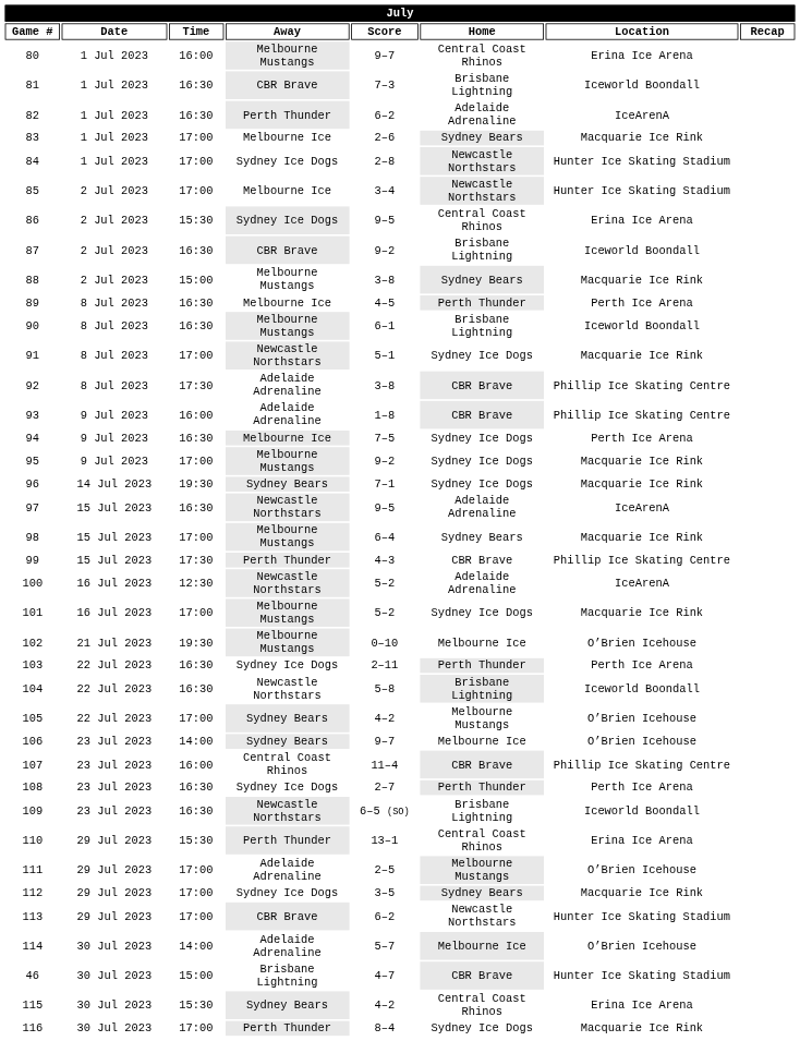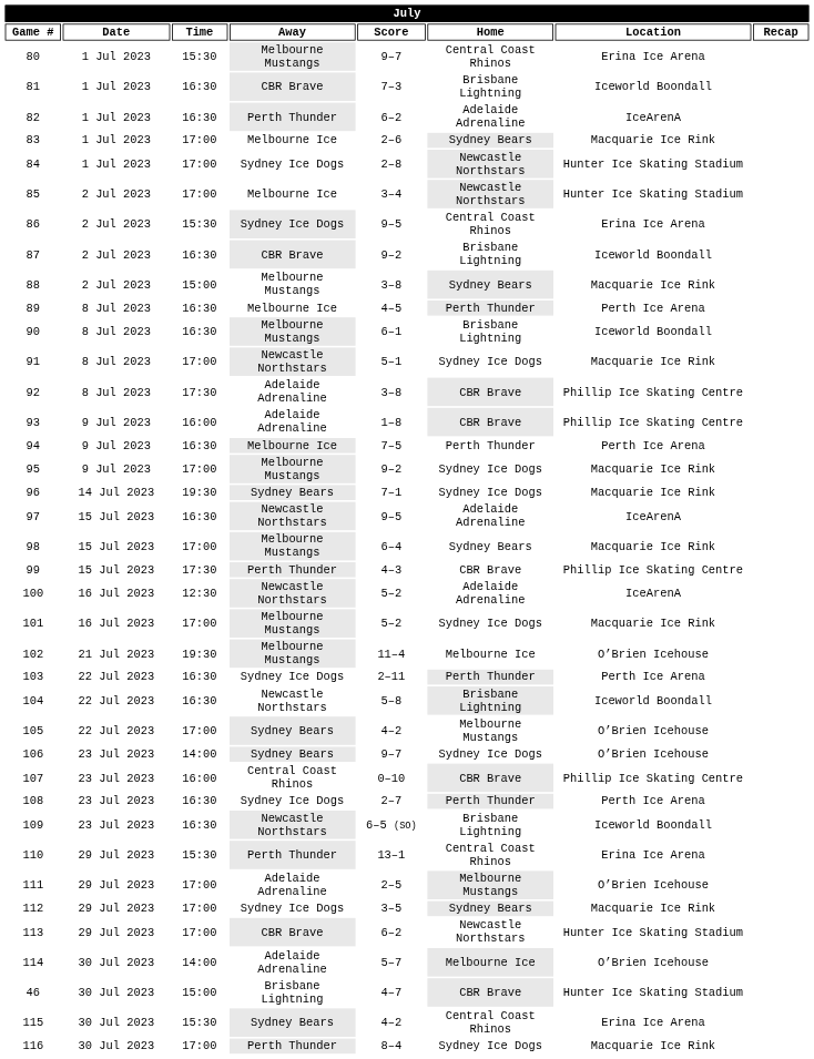 <table class="toccolours" style="width:70em;text-align: center">
 <tr>
 <th colspan="8" style="background:#000000;color:white;border:#000000 1px solid">July</th>
 </tr>
 <tr>
 <th style="background:#FFFFFF;color:black;border:#000000 1px solid; width: 40px">Game #</th>
 <th style="background:#FFFFFF;color:black;border:#000000 1px solid; width: 80px">Date</th>
 <th style="background:#FFFFFF;color:black;border:#000000 1px solid; width: 40px">Time</th>
 <th style="background:#FFFFFF;color:black;border:#000000 1px solid; width: 95px">Away</th>
 <th style="background:#FFFFFF;color:black;border:#000000 1px solid; width: 50px">Score</th>
 <th style="background:#FFFFFF;color:black;border:#000000 1px solid; width: 95px">Home</th>
 <th style="background:#FFFFFF;color:black;border:#000000 1px solid; width: 150px">Location</th>
 <th style="background:#FFFFFF;color:black;border:#000000 1px solid; width: 40px">Recap</th>
 </tr>
 <tr>
 <td>80</td>
 <td>1 Jul 2023</td>
-<td>16:00</td>
+<td>15:30</td>
 <td bgcolor="#e8e8e8">Melbourne Mustangs</td>
 <td>9–7</td>
 <td>Central Coast Rhinos</td>
 <td>Erina Ice Arena</td>
 <td></td>
 </tr>
 <tr>
 <td>81</td>
 <td>1 Jul 2023</td>
 <td>16:30</td>
 <td bgcolor="#e8e8e8">CBR Brave</td>
 <td>7–3</td>
 <td>Brisbane Lightning</td>
 <td>Iceworld Boondall</td>
 <td></td>
 </tr>
 <tr>
 <td>82</td>
 <td>1 Jul 2023</td>
 <td>16:30</td>
 <td bgcolor="#e8e8e8">Perth Thunder</td>
 <td>6–2</td>
 <td>Adelaide Adrenaline</td>
 <td>IceArenA</td>
 <td></td>
 </tr>
 <tr>
 <td>83</td>
 <td>1 Jul 2023</td>
 <td>17:00</td>
 <td>Melbourne Ice</td>
 <td>2–6</td>
 <td bgcolor="#e8e8e8">Sydney Bears</td>
 <td>Macquarie Ice Rink</td>
 <td></td>
 </tr>
 <tr>
 <td>84</td>
 <td>1 Jul 2023</td>
 <td>17:00</td>
 <td>Sydney Ice Dogs</td>
 <td>2–8</td>
 <td bgcolor="#e8e8e8">Newcastle Northstars</td>
 <td>Hunter Ice Skating Stadium</td>
 <td></td>
 </tr>
 <tr>
 <td>85</td>
 <td>2 Jul 2023</td>
 <td>17:00</td>
 <td>Melbourne Ice</td>
 <td>3–4</td>
 <td bgcolor="#e8e8e8">Newcastle Northstars</td>
 <td>Hunter Ice Skating Stadium</td>
 <td></td>
 </tr>
 <tr>
 <td>86</td>
 <td>2 Jul 2023</td>
 <td>15:30</td>
 <td bgcolor="#e8e8e8">Sydney Ice Dogs</td>
 <td>9–5</td>
 <td>Central Coast Rhinos</td>
 <td>Erina Ice Arena</td>
 <td></td>
 </tr>
 <tr>
 <td>87</td>
 <td>2 Jul 2023</td>
 <td>16:30</td>
 <td bgcolor="#e8e8e8">CBR Brave</td>
 <td>9–2</td>
 <td>Brisbane Lightning</td>
 <td>Iceworld Boondall</td>
 <td></td>
 </tr>
 <tr>
 <td>88</td>
 <td>2 Jul 2023</td>
 <td>15:00</td>
 <td>Melbourne Mustangs</td>
 <td>3–8</td>
 <td bgcolor="#e8e8e8">Sydney Bears</td>
 <td>Macquarie Ice Rink</td>
 <td></td>
 </tr>
 <tr>
 <td>89</td>
 <td>8 Jul 2023</td>
 <td>16:30</td>
 <td>Melbourne Ice</td>
 <td>4–5</td>
 <td bgcolor="#e8e8e8">Perth Thunder</td>
 <td>Perth Ice Arena</td>
 <td></td>
 </tr>
 <tr>
 <td>90</td>
 <td>8 Jul 2023</td>
 <td>16:30</td>
 <td bgcolor="#e8e8e8">Melbourne Mustangs</td>
 <td>6–1</td>
 <td>Brisbane Lightning</td>
 <td>Iceworld Boondall</td>
 <td></td>
 </tr>
 <tr>
 <td>91</td>
 <td>8 Jul 2023</td>
 <td>17:00</td>
 <td bgcolor="#e8e8e8">Newcastle Northstars</td>
 <td>5–1</td>
 <td>Sydney Ice Dogs</td>
 <td>Macquarie Ice Rink</td>
 <td></td>
 </tr>
 <tr>
 <td>92</td>
 <td>8 Jul 2023</td>
 <td>17:30</td>
 <td>Adelaide Adrenaline</td>
 <td>3–8</td>
 <td bgcolor="#e8e8e8">CBR Brave</td>
 <td>Phillip Ice Skating Centre</td>
 <td></td>
 </tr>
 <tr>
 <td>93</td>
 <td>9 Jul 2023</td>
 <td>16:00</td>
 <td>Adelaide Adrenaline</td>
 <td>1–8</td>
 <td bgcolor="#e8e8e8">CBR Brave</td>
 <td>Phillip Ice Skating Centre</td>
 <td></td>
 </tr>
 <tr>
 <td>94</td>
 <td>9 Jul 2023</td>
 <td>16:30</td>
 <td bgcolor="#e8e8e8">Melbourne Ice</td>
 <td>7–5</td>
-<td>Sydney Ice Dogs</td>
+<td>Perth Thunder</td>
 <td>Perth Ice Arena</td>
 <td></td>
 </tr>
 <tr>
 <td>95</td>
 <td>9 Jul 2023</td>
 <td>17:00</td>
 <td bgcolor="#e8e8e8">Melbourne Mustangs</td>
 <td>9–2</td>
 <td>Sydney Ice Dogs</td>
 <td>Macquarie Ice Rink</td>
 <td></td>
 </tr>
 <tr>
 <td>96</td>
 <td>14 Jul 2023</td>
 <td>19:30</td>
 <td bgcolor="#e8e8e8">Sydney Bears</td>
 <td>7–1</td>
 <td>Sydney Ice Dogs</td>
 <td>Macquarie Ice Rink</td>
 <td></td>
 </tr>
 <tr>
 <td>97</td>
 <td>15 Jul 2023</td>
 <td>16:30</td>
 <td bgcolor="#e8e8e8">Newcastle Northstars</td>
 <td>9–5</td>
 <td>Adelaide Adrenaline</td>
 <td>IceArenA</td>
 <td></td>
 </tr>
 <tr>
 <td>98</td>
 <td>15 Jul 2023</td>
 <td>17:00</td>
 <td bgcolor="#e8e8e8">Melbourne Mustangs</td>
 <td>6–4</td>
 <td>Sydney Bears</td>
 <td>Macquarie Ice Rink</td>
 <td></td>
 </tr>
 <tr>
 <td>99</td>
 <td>15 Jul 2023</td>
 <td>17:30</td>
 <td bgcolor="#e8e8e8">Perth Thunder</td>
 <td>4–3</td>
 <td>CBR Brave</td>
 <td>Phillip Ice Skating Centre</td>
 <td></td>
 </tr>
 <tr>
 <td>100</td>
 <td>16 Jul 2023</td>
 <td>12:30</td>
 <td bgcolor="#e8e8e8">Newcastle Northstars</td>
 <td>5–2</td>
 <td>Adelaide Adrenaline</td>
 <td>IceArenA</td>
 <td></td>
 </tr>
 <tr>
 <td>101</td>
 <td>16 Jul 2023</td>
 <td>17:00</td>
 <td bgcolor="#e8e8e8">Melbourne Mustangs</td>
 <td>5–2</td>
 <td>Sydney Ice Dogs</td>
 <td>Macquarie Ice Rink</td>
 <td></td>
 </tr>
 <tr>
 <td>102</td>
 <td>21 Jul 2023</td>
 <td>19:30</td>
 <td bgcolor="#e8e8e8">Melbourne Mustangs</td>
-<td>0–10</td>
+<td>11–4</td>
 <td>Melbourne Ice</td>
 <td>O’Brien Icehouse</td>
 <td></td>
 </tr>
 <tr>
 <td>103</td>
 <td>22 Jul 2023</td>
 <td>16:30</td>
 <td>Sydney Ice Dogs</td>
 <td>2–11</td>
 <td bgcolor="#e8e8e8">Perth Thunder</td>
 <td>Perth Ice Arena</td>
 <td></td>
 </tr>
 <tr>
 <td>104</td>
 <td>22 Jul 2023</td>
 <td>16:30</td>
 <td>Newcastle Northstars</td>
 <td>5–8</td>
 <td bgcolor="#e8e8e8">Brisbane Lightning</td>
 <td>Iceworld Boondall</td>
 <td></td>
 </tr>
 <tr>
 <td>105</td>
 <td>22 Jul 2023</td>
 <td>17:00</td>
 <td bgcolor="#e8e8e8">Sydney Bears</td>
 <td>4–2</td>
 <td>Melbourne Mustangs</td>
 <td>O’Brien Icehouse</td>
 <td></td>
 </tr>
 <tr>
 <td>106</td>
 <td>23 Jul 2023</td>
 <td>14:00</td>
 <td bgcolor="#e8e8e8">Sydney Bears</td>
 <td>9–7</td>
-<td>Melbourne Ice</td>
+<td>Sydney Ice Dogs</td>
 <td>O’Brien Icehouse</td>
 <td></td>
 </tr>
 <tr>
 <td>107</td>
 <td>23 Jul 2023</td>
 <td>16:00</td>
 <td>Central Coast Rhinos</td>
-<td>11–4</td>
+<td>0–10</td>
 <td bgcolor="#e8e8e8">CBR Brave</td>
 <td>Phillip Ice Skating Centre</td>
 <td></td>
 </tr>
 <tr>
 <td>108</td>
 <td>23 Jul 2023</td>
 <td>16:30</td>
 <td>Sydney Ice Dogs</td>
 <td>2–7</td>
 <td bgcolor="#e8e8e8">Perth Thunder</td>
 <td>Perth Ice Arena</td>
 <td></td>
 </tr>
 <tr>
 <td>109</td>
 <td>23 Jul 2023</td>
 <td>16:30</td>
 <td bgcolor="#e8e8e8">Newcastle Northstars</td>
 <td>6–5 <small>(SO)</small></td>
 <td>Brisbane Lightning</td>
 <td>Iceworld Boondall</td>
 <td></td>
 </tr>
 <tr>
 <td>110</td>
 <td>29 Jul 2023</td>
 <td>15:30</td>
 <td bgcolor="#e8e8e8">Perth Thunder</td>
 <td>13–1</td>
 <td>Central Coast Rhinos</td>
 <td>Erina Ice Arena</td>
 <td></td>
 </tr>
 <tr>
 <td>111</td>
 <td>29 Jul 2023</td>
 <td>17:00</td>
 <td>Adelaide Adrenaline</td>
 <td>2–5</td>
 <td bgcolor="#e8e8e8">Melbourne Mustangs</td>
 <td>O’Brien Icehouse</td>
 <td></td>
 </tr>
 <tr>
 <td>112</td>
 <td>29 Jul 2023</td>
 <td>17:00</td>
 <td>Sydney Ice Dogs</td>
 <td>3–5</td>
 <td bgcolor="#e8e8e8">Sydney Bears</td>
 <td>Macquarie Ice Rink</td>
 <td></td>
 </tr>
 <tr>
 <td>113</td>
 <td>29 Jul 2023</td>
 <td>17:00</td>
 <td bgcolor="#e8e8e8">CBR Brave</td>
 <td>6–2</td>
 <td>Newcastle Northstars</td>
 <td>Hunter Ice Skating Stadium</td>
 <td></td>
 </tr>
 <tr>
 <td>114</td>
 <td>30 Jul 2023</td>
 <td>14:00</td>
 <td>Adelaide Adrenaline</td>
 <td>5–7</td>
 <td bgcolor="#e8e8e8">Melbourne Ice</td>
 <td>O’Brien Icehouse</td>
 <td></td>
 </tr>
 <tr>
 <td>46</td>
 <td>30 Jul 2023</td>
 <td>15:00</td>
 <td>Brisbane Lightning</td>
 <td>4–7</td>
 <td bgcolor="#e8e8e8">CBR Brave</td>
 <td>Hunter Ice Skating Stadium</td>
 <td></td>
 </tr>
 <tr>
 <td>115</td>
 <td>30 Jul 2023</td>
 <td>15:30</td>
 <td bgcolor="#e8e8e8">Sydney Bears</td>
 <td>4–2</td>
 <td>Central Coast Rhinos</td>
 <td>Erina Ice Arena</td>
 <td></td>
 </tr>
 <tr>
 <td>116</td>
 <td>30 Jul 2023</td>
 <td>17:00</td>
 <td bgcolor="#e8e8e8">Perth Thunder</td>
 <td>8–4</td>
 <td>Sydney Ice Dogs</td>
 <td>Macquarie Ice Rink</td>
 <td></td>
 </tr>
 <tr>
 </tr>
 </table>
